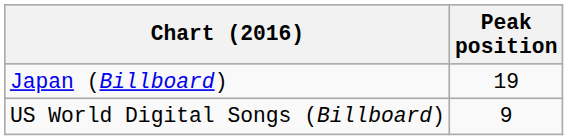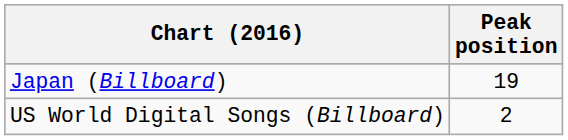 <table class="wikitable sortable" border="1">
 <tr>
 <th>Chart (2016)</th>
 <th>Peak<br>position</th>
 </tr>
 <tr>
 <td><a href='#'>Japan</a> (<em><a href='#'>Billboard</a></em>)</td>
 <td style="text-align:center;">19</td>
 </tr>
 <tr>
 <td>US World Digital Songs (<em>Billboard</em>)</td>
-<td style="text-align:center;">9</td>
+<td style="text-align:center;">2</td>
 </tr>
 </table>
